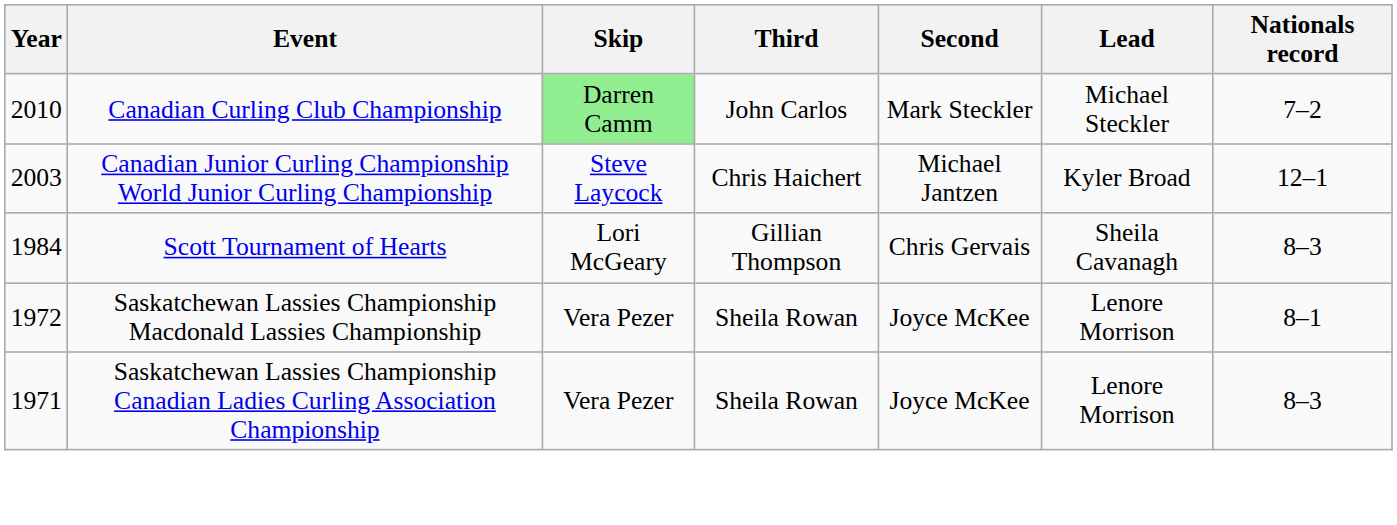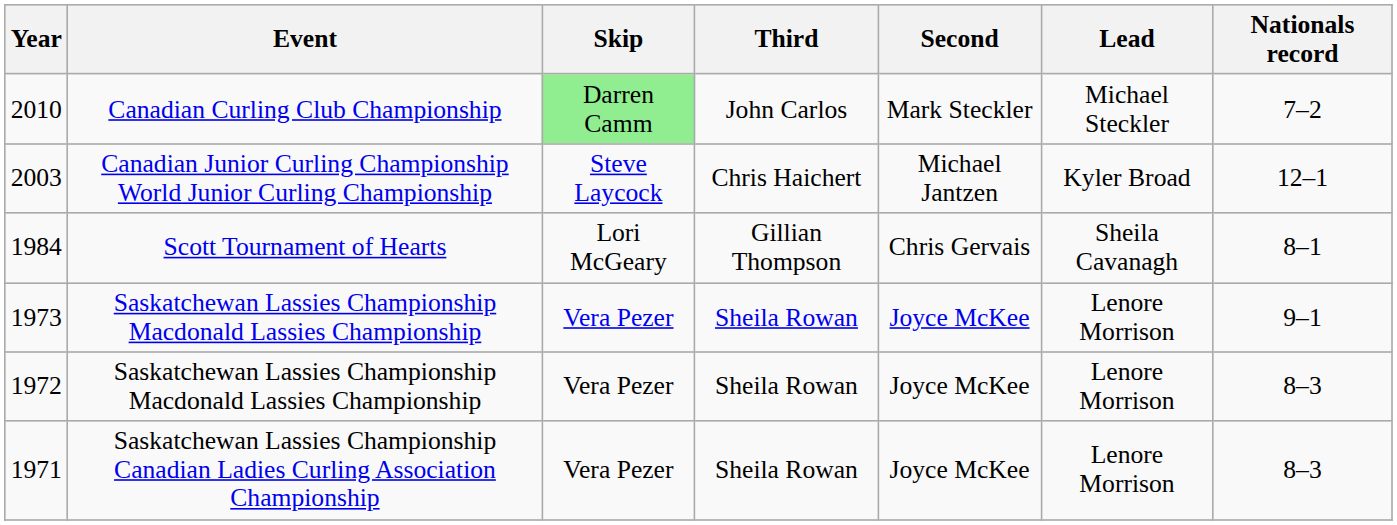 <table class="wikitable">
 <tr>
 <th>Year</th>
 <th>Event</th>
 <th>Skip</th>
 <th>Third</th>
 <th>Second</th>
 <th>Lead</th>
 <th>Nationals record</th>
 </tr>
 <tr style="text-align:center;">
 <td>2010</td>
 <td><a href='#'>Canadian Curling Club Championship</a></td>
 <td style="background: lightgreen;">Darren Camm</td>
 <td>John Carlos</td>
 <td>Mark Steckler</td>
 <td>Michael Steckler</td>
 <td>7–2</td>
 </tr>
 <tr style="text-align:center;">
 <td>2003</td>
 <td><a href='#'>Canadian Junior Curling Championship</a><br><a href='#'>World Junior Curling Championship</a></td>
 <td><a href='#'>Steve Laycock</a></td>
 <td>Chris Haichert</td>
 <td>Michael Jantzen</td>
 <td>Kyler Broad</td>
 <td>12–1</td>
 </tr>
 <tr style="text-align:center;">
 <td>1984</td>
 <td><a href='#'>Scott Tournament of Hearts</a></td>
 <td>Lori McGeary</td>
 <td>Gillian Thompson</td>
 <td>Chris Gervais</td>
 <td>Sheila Cavanagh</td>
-<td>8–3</td>
+<td>8–1</td>
+</tr>
+<tr style="text-align:center;">
+<td>1973</td>
+<td><a href='#'>Saskatchewan Lassies Championship</a><br><a href='#'>Macdonald Lassies Championship</a></td>
+<td><a href='#'>Vera Pezer</a></td>
+<td><a href='#'>Sheila Rowan</a></td>
+<td><a href='#'>Joyce McKee</a></td>
+<td>Lenore Morrison</td>
+<td>9–1</td>
 </tr>
 <tr style="text-align:center;">
 <td>1972</td>
 <td>Saskatchewan Lassies Championship<br>Macdonald Lassies Championship</td>
 <td>Vera Pezer</td>
 <td>Sheila Rowan</td>
 <td>Joyce McKee</td>
 <td>Lenore Morrison</td>
-<td>8–1</td>
+<td>8–3</td>
 </tr>
 <tr style="text-align:center;">
 <td>1971</td>
 <td>Saskatchewan Lassies Championship<br><a href='#'>Canadian Ladies Curling Association Championship</a></td>
 <td>Vera Pezer</td>
 <td>Sheila Rowan</td>
 <td>Joyce McKee</td>
 <td>Lenore Morrison</td>
 <td>8–3</td>
 </tr>
 </table>
